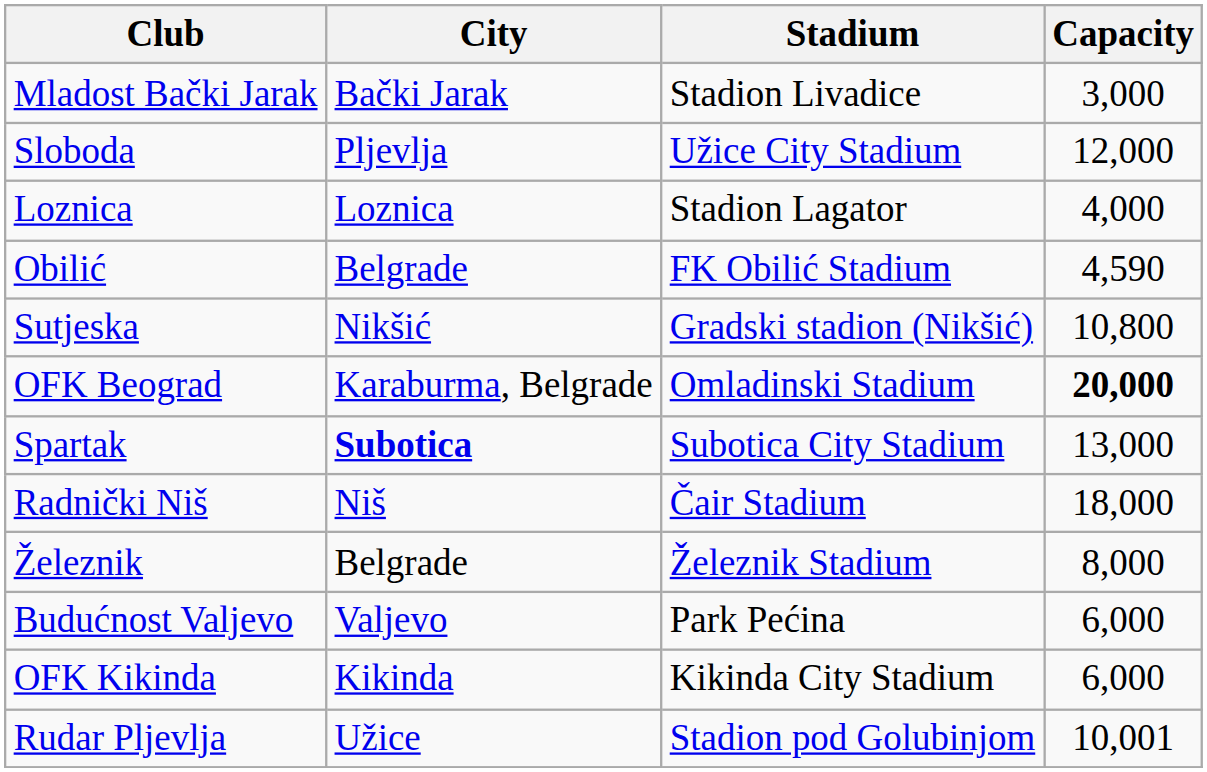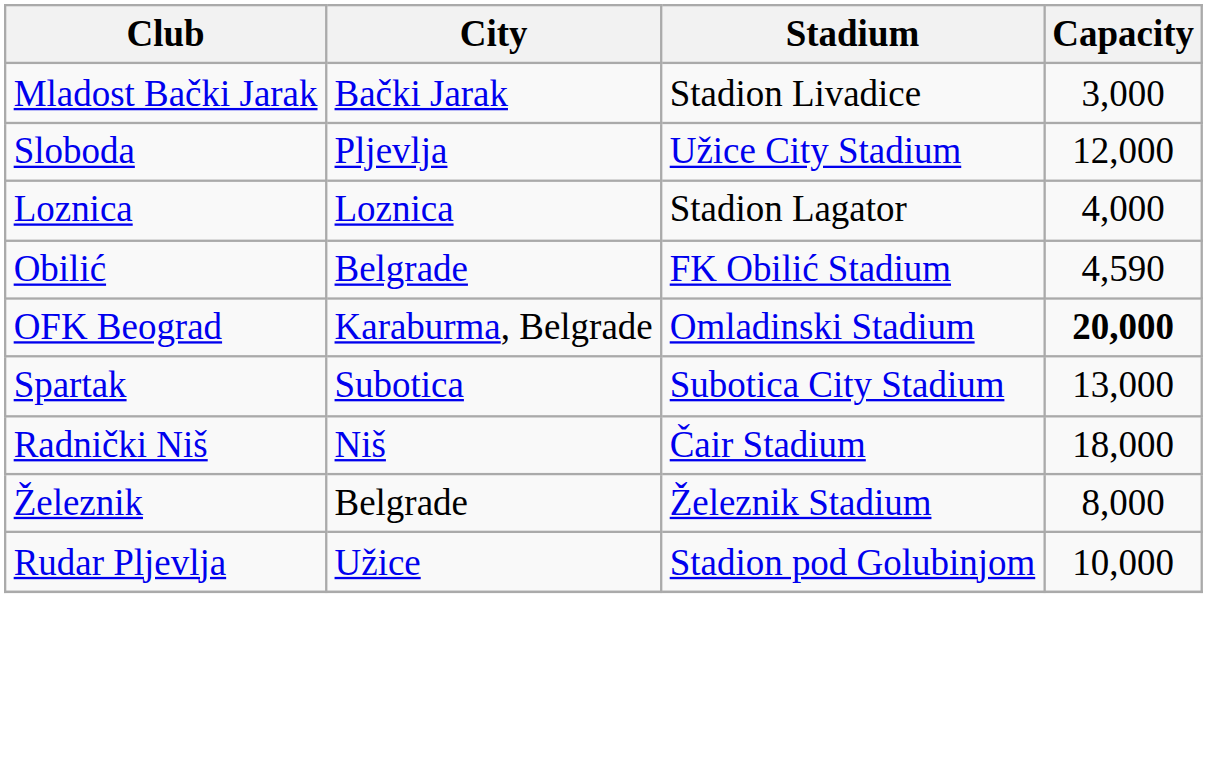 <table class="wikitable sortable">
 <tr>
 <th>Club</th>
 <th>City</th>
 <th>Stadium</th>
 <th>Capacity</th>
 </tr>
 <tr>
 <td><a href='#'>Mladost Bački Jarak</a></td>
 <td><a href='#'>Bački Jarak</a></td>
 <td>Stadion Livadice</td>
 <td align="center">3,000</td>
 </tr>
 <tr>
 <td><a href='#'>Sloboda</a></td>
 <td><a href='#'>Pljevlja</a></td>
 <td><a href='#'>Užice City Stadium</a></td>
 <td align="center">12,000</td>
 </tr>
 <tr>
 <td><a href='#'>Loznica</a></td>
 <td><a href='#'>Loznica</a></td>
 <td>Stadion Lagator</td>
 <td align="center">4,000</td>
 </tr>
 <tr>
 <td><a href='#'>Obilić</a></td>
 <td><a href='#'>Belgrade</a></td>
 <td><a href='#'>FK Obilić Stadium</a></td>
 <td align="center">4,590</td>
 </tr>
 <tr>
-<td><a href='#'>Sutjeska</a></td>
-<td><a href='#'>Nikšić</a></td>
-<td><a href='#'>Gradski stadion (Nikšić)</a></td>
-<td align="center">10,800</td>
-</tr>
-<tr>
 <td><a href='#'>OFK Beograd</a></td>
 <td><a href='#'>Karaburma</a>, Belgrade</td>
 <td><a href='#'>Omladinski Stadium</a></td>
 <td align="center"><strong>20,000</strong></td>
 </tr>
 <tr>
 <td><a href='#'>Spartak</a></td>
-<td><strong><a href='#'>Subotica</a></strong></td>
+<td><a href='#'>Subotica</a></td>
 <td><a href='#'>Subotica City Stadium</a></td>
 <td align="center">13,000</td>
 </tr>
 <tr>
 <td><a href='#'>Radnički Niš</a></td>
 <td><a href='#'>Niš</a></td>
 <td><a href='#'>Čair Stadium</a></td>
 <td align="center">18,000</td>
 </tr>
 <tr>
 <td><a href='#'>Železnik</a></td>
 <td>Belgrade</td>
 <td><a href='#'>Železnik Stadium</a></td>
 <td align="center">8,000</td>
 </tr>
 <tr>
-<td><a href='#'>Budućnost Valjevo</a></td>
-<td><a href='#'>Valjevo</a></td>
-<td>Park Pećina</td>
-<td align="center">6,000</td>
-</tr>
-<tr>
-<td><a href='#'>OFK Kikinda</a></td>
-<td><a href='#'>Kikinda</a></td>
-<td>Kikinda City Stadium</td>
-<td align="center">6,000</td>
-</tr>
-<tr>
 <td><a href='#'>Rudar Pljevlja</a></td>
 <td><a href='#'>Užice</a></td>
 <td><a href='#'>Stadion pod Golubinjom</a></td>
-<td align="center">10,001</td>
+<td align="center">10,000</td>
 </tr>
 <tr>
 </tr>
 </table>
